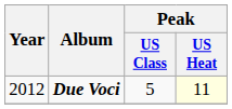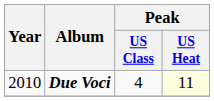 <table class="wikitable">
 <tr>
 <th rowspan="2">Year</th>
 <th rowspan="2">Album</th>
 <th colspan="4">Peak</th>
 </tr>
 <tr style="font-size:smaller;">
 <th width="40"><a href='#'>US<br>Class</a></th>
 <th width="40"><a href='#'>US<br>Heat</a></th>
 </tr>
 <tr>
-<td>2012</td>
+<td>2010</td>
 <td><strong><em>Due Voci</em></strong> </td>
-<td align="center">5</td>
+<td align="center">4</td>
 <td align="center" style="background: lightyellow;">11</td>
 </tr>
 <tr>
 </tr>
 </table>
